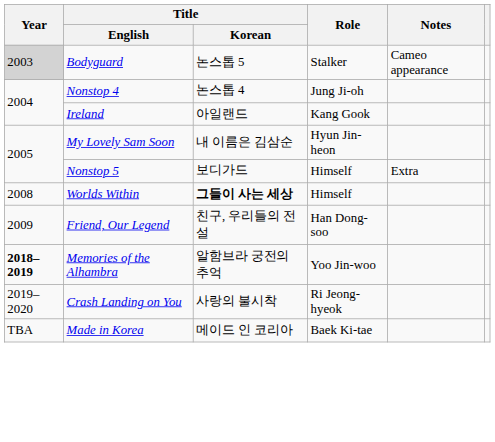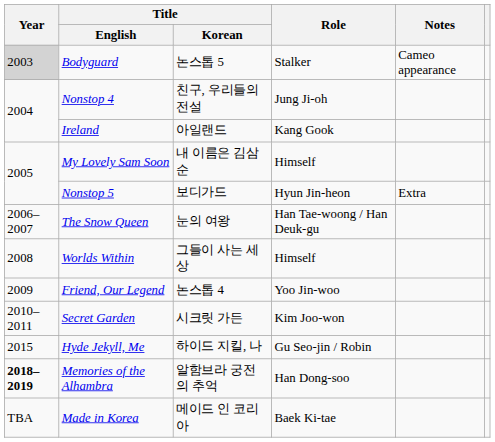 <table class="wikitable sortable rowspan">
 <tr>
 <th rowspan="2">Year</th>
 <th colspan="2">Title</th>
 <th rowspan="2">Role</th>
 <th rowspan="2" class="unsortable">Notes</th>
 <th rowspan="2" class="unsortable"></th>
 </tr>
 <tr>
 <th>English</th>
 <th>Korean</th>
 </tr>
 <tr>
 <td style="background: lightgrey;">2003</td>
 <td><em><a href='#'>Bodyguard</a></em></td>
 <td>논스톱 5</td>
 <td>Stalker</td>
 <td>Cameo appearance</td>
 <td></td>
 </tr>
 <tr>
 <td rowspan="2">2004</td>
 <td><em><a href='#'>Nonstop 4</a></em></td>
-<td>논스톱 4</td>
+<td>친구, 우리들의 전설</td>
 <td>Jung Ji-oh</td>
 <td></td>
 <td></td>
 </tr>
 <tr>
 <td><em><a href='#'>Ireland</a></em></td>
 <td>아일랜드</td>
 <td>Kang Gook</td>
 <td></td>
 <td></td>
 </tr>
 <tr>
 <td rowspan="2">2005</td>
 <td><em><a href='#'>My Lovely Sam Soon</a></em></td>
 <td>내 이름은 김삼순</td>
-<td>Hyun Jin-heon</td>
+<td>Himself</td>
 <td></td>
 <td></td>
 </tr>
 <tr>
 <td><em><a href='#'>Nonstop 5</a></em></td>
 <td>보디가드</td>
-<td>Himself</td>
+<td>Hyun Jin-heon</td>
 <td>Extra</td>
+<td></td>
+</tr>
+<tr>
+<td>2006–2007</td>
+<td><em><a href='#'>The Snow Queen</a></em></td>
+<td>눈의 여왕</td>
+<td>Han Tae-woong / Han Deuk-gu</td>
+<td></td>
 <td></td>
 </tr>
 <tr>
 <td>2008</td>
 <td><em><a href='#'>Worlds Within</a></em></td>
-<td><strong>그들이 사는 세상</strong></td>
+<td>그들이 사는 세상</td>
 <td>Himself</td>
 <td></td>
 <td></td>
 </tr>
 <tr>
 <td>2009</td>
 <td><em><a href='#'>Friend, Our Legend</a></em></td>
-<td>친구, 우리들의 전설</td>
-<td>Han Dong-soo</td>
+<td>논스톱 4</td>
+<td>Yoo Jin-woo</td>
+<td></td>
+<td></td>
+</tr>
+<tr>
+<td>2010–2011</td>
+<td><em><a href='#'>Secret Garden</a></em></td>
+<td>시크릿 가든</td>
+<td>Kim Joo-won</td>
+<td></td>
+<td></td>
+</tr>
+<tr>
+<td>2015</td>
+<td><em><a href='#'>Hyde Jekyll, Me</a></em></td>
+<td>하이드 지킬, 나</td>
+<td>Gu Seo-jin / Robin</td>
 <td></td>
 <td></td>
 </tr>
 <tr>
 <td><strong>2018–2019</strong></td>
 <td><em><a href='#'>Memories of the Alhambra</a></em></td>
 <td>알함브라 궁전의 추억</td>
-<td>Yoo Jin-woo</td>
-<td></td>
-<td></td>
-</tr>
-<tr>
-<td>2019–2020</td>
-<td><em><a href='#'>Crash Landing on You</a></em></td>
-<td>사랑의 불시착</td>
-<td>Ri Jeong-hyeok</td>
+<td>Han Dong-soo</td>
 <td></td>
 <td></td>
 </tr>
 <tr>
 <td>TBA</td>
 <td><em><a href='#'>Made in Korea</a></em></td>
 <td>메이드 인 코리아</td>
 <td>Baek Ki-tae</td>
 <td></td>
 <td></td>
 </tr>
 </table>
